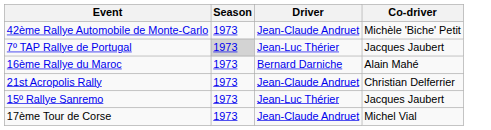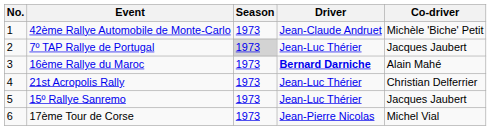 <table class="wikitable">
 <tr>
+<th>No.</th>
 <th>Event</th>
 <th>Season</th>
 <th>Driver</th>
 <th>Co-driver</th>
 </tr>
 <tr>
+<td>1</td>
 <td> <a href='#'>42ème Rallye Automobile de Monte-Carlo</a></td>
 <td><a href='#'>1973</a></td>
 <td> <a href='#'>Jean-Claude Andruet</a></td>
 <td> Michèle 'Biche' Petit</td>
 </tr>
 <tr>
+<td>2</td>
 <td> <a href='#'>7º TAP Rallye de Portugal</a></td>
 <td style="background: lightgrey;"><a href='#'>1973</a></td>
 <td> <a href='#'>Jean-Luc Thérier</a></td>
 <td> Jacques Jaubert</td>
 </tr>
 <tr>
+<td>3</td>
 <td> <a href='#'>16ème Rallye du Maroc</a></td>
 <td><a href='#'>1973</a></td>
-<td> <a href='#'>Bernard Darniche</a></td>
+<td><strong> <a href='#'>Bernard Darniche</a></strong></td>
 <td> Alain Mahé</td>
 </tr>
 <tr>
+<td>4</td>
 <td> <a href='#'>21st Acropolis Rally</a></td>
 <td><a href='#'>1973</a></td>
-<td> <a href='#'>Jean-Claude Andruet</a></td>
+<td> <a href='#'>Jean-Luc Thérier</a></td>
 <td> Christian Delferrier</td>
 </tr>
 <tr>
+<td>5</td>
 <td> <a href='#'>15º Rallye Sanremo</a></td>
 <td><a href='#'>1973</a></td>
 <td> <a href='#'>Jean-Luc Thérier</a></td>
 <td> Jacques Jaubert</td>
 </tr>
 <tr>
+<td>6</td>
 <td> 17ème Tour de Corse</td>
 <td><a href='#'>1973</a></td>
-<td> <a href='#'>Jean-Claude Andruet</a></td>
+<td> <a href='#'>Jean-Pierre Nicolas</a></td>
 <td> Michel Vial</td>
 </tr>
 </table>
